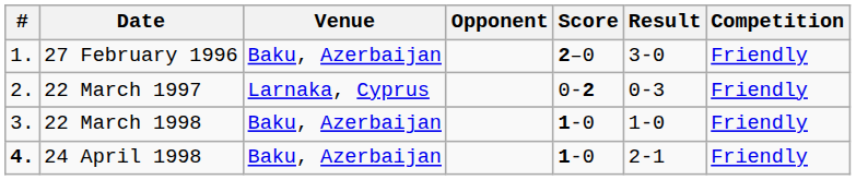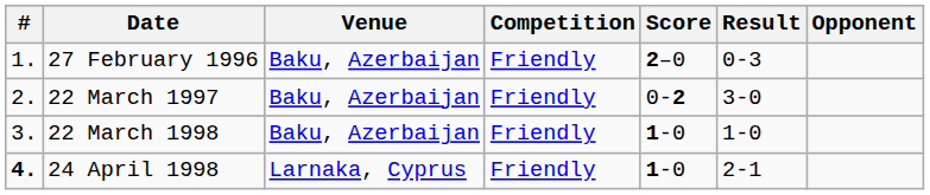 <table class=wikitable style=font-size:90%>
 <tr>
 <th>#</th>
 <th>Date</th>
 <th>Venue</th>
-<th>Opponent</th>
+<th>Competition</th>
 <th>Score</th>
 <th>Result</th>
-<th>Competition</th>
+<th>Opponent</th>
 </tr>
 <tr>
 <td>1.</td>
 <td>27 February 1996</td>
 <td><a href='#'>Baku</a>, <a href='#'>Azerbaijan</a></td>
+<td><a href='#'>Friendly</a></td>
+<td><strong>2</strong>–0</td>
+<td>0-3</td>
 <td></td>
-<td><strong>2</strong>–0</td>
-<td>3-0</td>
-<td><a href='#'>Friendly</a></td>
 </tr>
 <tr>
 <td>2.</td>
 <td>22 March 1997</td>
-<td><a href='#'>Larnaka</a>, <a href='#'>Cyprus</a></td>
+<td><a href='#'>Baku</a>, <a href='#'>Azerbaijan</a></td>
+<td><a href='#'>Friendly</a></td>
+<td>0-<strong>2</strong></td>
+<td>3-0</td>
 <td></td>
-<td>0-<strong>2</strong></td>
-<td>0-3</td>
-<td><a href='#'>Friendly</a></td>
 </tr>
 <tr>
 <td>3.</td>
 <td>22 March 1998</td>
 <td><a href='#'>Baku</a>, <a href='#'>Azerbaijan</a></td>
-<td></td>
+<td><a href='#'>Friendly</a></td>
 <td><strong>1</strong>-0</td>
 <td>1-0</td>
-<td><a href='#'>Friendly</a></td>
+<td></td>
 </tr>
 <tr>
 <td><strong>4.</strong></td>
 <td>24 April 1998</td>
-<td><a href='#'>Baku</a>, <a href='#'>Azerbaijan</a></td>
-<td></td>
+<td><a href='#'>Larnaka</a>, <a href='#'>Cyprus</a></td>
+<td><a href='#'>Friendly</a></td>
 <td><strong>1</strong>-0</td>
 <td>2-1</td>
-<td><a href='#'>Friendly</a></td>
+<td></td>
 </tr>
 </table>
